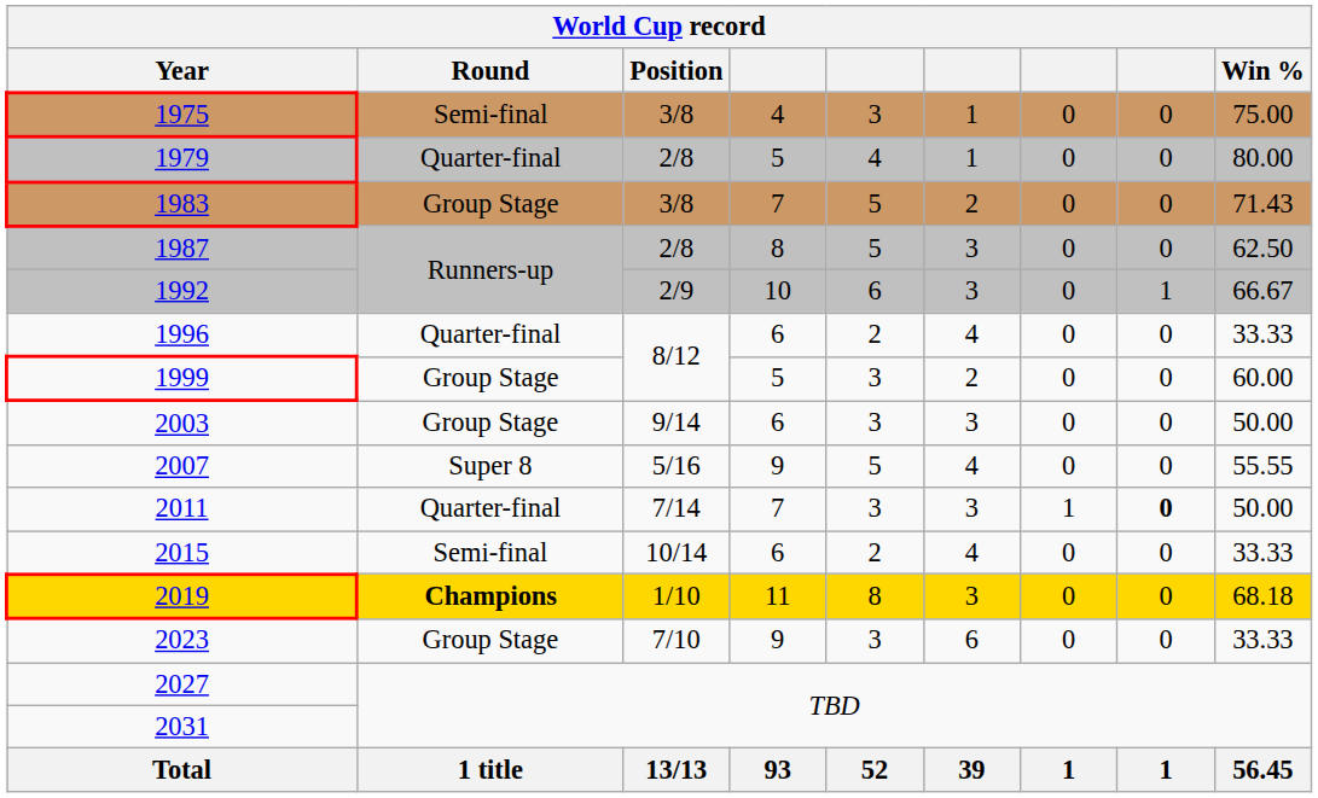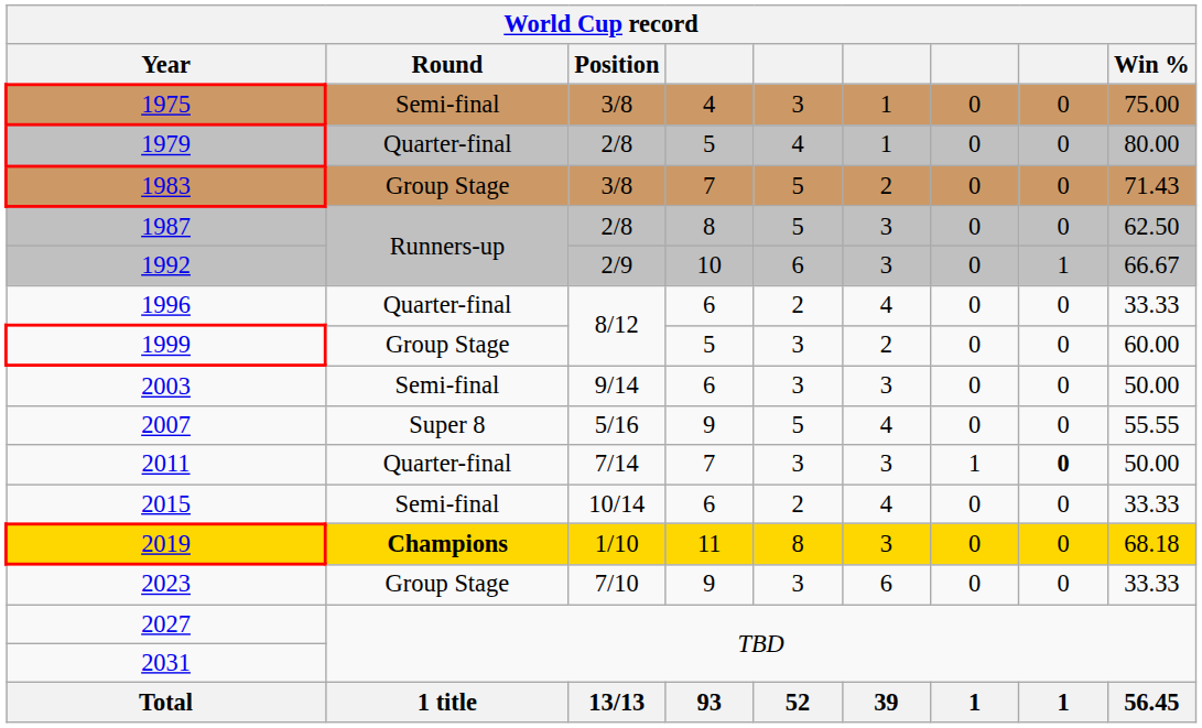 <table class="wikitable" style="text-align:center">
 <tr>
 <th colspan=9><a href='#'>World Cup</a> record</th>
 </tr>
 <tr>
 <th width=200>Year</th>
 <th width=150>Round</th>
 <th width=50>Position</th>
 <th width=50></th>
 <th width=50></th>
 <th width=50></th>
 <th width=50></th>
 <th width=50></th>
 <th width=50>Win %</th>
 </tr>
 <tr style="background:#cc9966">
 <td style="border:2px solid red"> <a href='#'>1975</a></td>
 <td>Semi-final</td>
 <td>3/8</td>
 <td>4</td>
 <td>3</td>
 <td>1</td>
 <td>0</td>
 <td>0</td>
 <td>75.00</td>
 </tr>
 <tr style="background:silver">
 <td style="border:2px solid red"> <a href='#'>1979</a></td>
 <td>Quarter-final</td>
 <td>2/8</td>
 <td>5</td>
 <td>4</td>
 <td>1</td>
 <td>0</td>
 <td>0</td>
 <td>80.00</td>
 </tr>
 <tr style="background:#cc9966">
 <td style="border:2px solid red">  <a href='#'>1983</a></td>
 <td>Group Stage</td>
 <td>3/8</td>
 <td>7</td>
 <td>5</td>
 <td>2</td>
 <td>0</td>
 <td>0</td>
 <td>71.43</td>
 </tr>
 <tr style="background:silver">
 <td>  <a href='#'>1987</a></td>
 <td rowspan=2>Runners-up</td>
 <td>2/8</td>
 <td>8</td>
 <td>5</td>
 <td>3</td>
 <td>0</td>
 <td>0</td>
 <td>62.50</td>
 </tr>
 <tr style="background:silver">
 <td>  <a href='#'>1992</a></td>
 <td>2/9</td>
 <td>10</td>
 <td>6</td>
 <td>3</td>
 <td>0</td>
 <td>1</td>
 <td>66.67</td>
 </tr>
 <tr>
 <td>   <a href='#'>1996</a></td>
 <td>Quarter-final</td>
 <td rowspan=2>8/12</td>
 <td>6</td>
 <td>2</td>
 <td>4</td>
 <td>0</td>
 <td>0</td>
 <td>33.33</td>
 </tr>
 <tr>
 <td style="border:2px solid red">     <a href='#'>1999</a></td>
 <td>Group Stage</td>
 <td>5</td>
 <td>3</td>
 <td>2</td>
 <td>0</td>
 <td>0</td>
 <td>60.00</td>
 </tr>
 <tr>
 <td>   <a href='#'>2003</a></td>
-<td>Group Stage</td>
+<td>Semi-final</td>
 <td>9/14</td>
 <td>6</td>
 <td>3</td>
 <td>3</td>
 <td>0</td>
 <td>0</td>
 <td>50.00</td>
 </tr>
 <tr>
 <td> <a href='#'>2007</a></td>
 <td>Super 8</td>
 <td>5/16</td>
 <td>9</td>
 <td>5</td>
 <td>4</td>
 <td>0</td>
 <td>0</td>
 <td>55.55</td>
 </tr>
 <tr>
 <td>   <a href='#'>2011</a></td>
 <td>Quarter-final</td>
 <td>7/14</td>
 <td>7</td>
 <td>3</td>
 <td>3</td>
 <td>1</td>
 <td><strong>0</strong></td>
 <td>50.00</td>
 </tr>
 <tr>
 <td>  <a href='#'>2015</a></td>
 <td>Semi-final</td>
 <td>10/14</td>
 <td>6</td>
 <td>2</td>
 <td>4</td>
 <td>0</td>
 <td>0</td>
 <td>33.33</td>
 </tr>
 <tr style="background:gold">
 <td style="border:2px solid red">  <a href='#'>2019</a></td>
 <td><strong>Champions</strong></td>
 <td>1/10</td>
 <td>11</td>
 <td>8</td>
 <td>3</td>
 <td>0</td>
 <td>0</td>
 <td>68.18</td>
 </tr>
 <tr>
 <td> <a href='#'>2023</a></td>
 <td>Group Stage</td>
 <td>7/10</td>
 <td>9</td>
 <td>3</td>
 <td>6</td>
 <td>0</td>
 <td>0</td>
 <td>33.33</td>
 </tr>
 <tr>
 <td>   <a href='#'>2027</a></td>
 <td colspan="9" rowspan="2"><em>TBD</em></td>
 </tr>
 <tr>
 <td>  <a href='#'>2031</a></td>
 </tr>
 <tr>
 <th>Total</th>
 <th>1 title</th>
 <th>13/13</th>
 <th>93</th>
 <th>52</th>
 <th>39</th>
 <th>1</th>
 <th>1</th>
 <th>56.45</th>
 </tr>
 </table>
